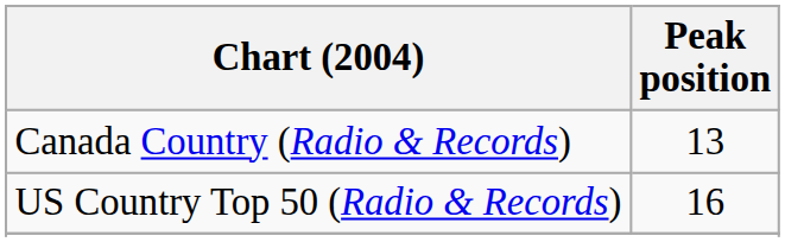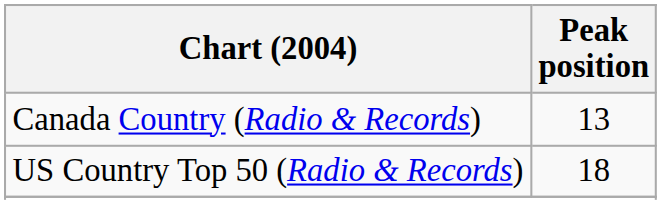 <table class="wikitable sortable">
 <tr>
 <th>Chart (2004)</th>
 <th>Peak<br>position</th>
 </tr>
 <tr>
 <td align="left">Canada <a href='#'>Country</a> (<em><a href='#'>Radio & Records</a></em>)</td>
 <td align="center">13</td>
 </tr>
 <tr>
 <td align="left">US Country Top 50 (<em><a href='#'>Radio & Records</a></em>)</td>
-<td align="center">16</td>
+<td align="center">18</td>
 </tr>
 <tr>
 </tr>
 <tr>
 </tr>
 </table>
